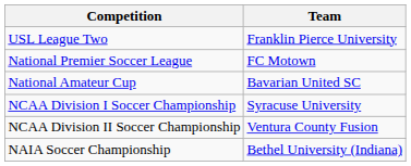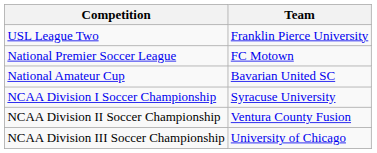 <table class="wikitable">
 <tr>
 <th>Competition</th>
 <th>Team</th>
 </tr>
 <tr>
 <td><a href='#'>USL League Two</a></td>
 <td><a href='#'>Franklin Pierce University</a></td>
 </tr>
 <tr>
 <td><a href='#'>National Premier Soccer League</a></td>
 <td><a href='#'>FC Motown</a></td>
 </tr>
 <tr>
 <td><a href='#'>National Amateur Cup</a></td>
 <td><a href='#'>Bavarian United SC</a></td>
 </tr>
 <tr>
 <td><a href='#'>NCAA Division I Soccer Championship</a></td>
 <td><a href='#'>Syracuse University</a></td>
 </tr>
 <tr>
 <td>NCAA Division II Soccer Championship</td>
 <td><a href='#'>Ventura County Fusion</a></td>
 </tr>
 <tr>
-<td>NAIA Soccer Championship</td>
-<td><a href='#'>Bethel University (Indiana)</a></td>
+<td>NCAA Division III Soccer Championship</td>
+<td><a href='#'>University of Chicago</a></td>
 </tr>
 </table>
